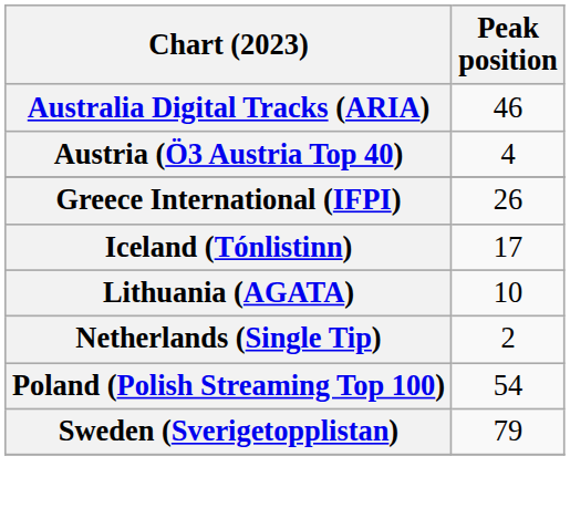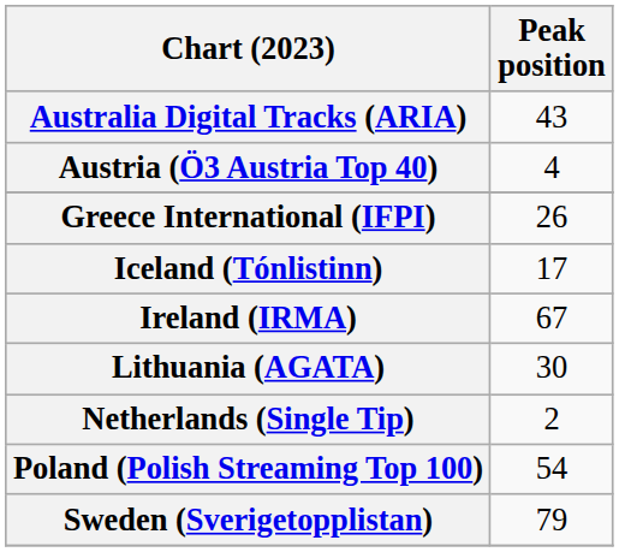 <table class="wikitable sortable plainrowheaders" style="text-align:center">
 <tr>
 <th scope="col">Chart (2023)</th>
 <th scope="col">Peak<br>position</th>
 </tr>
 <tr>
 <th scope="row"><a href='#'>Australia Digital Tracks</a> (<a href='#'>ARIA</a>)</th>
-<td>46</td>
+<td>43</td>
 </tr>
 <tr>
 <th scope="row">Austria (<a href='#'>Ö3 Austria Top 40</a>)</th>
 <td>4</td>
 </tr>
 <tr>
 </tr>
 <tr>
 <th scope="row">Greece International (<a href='#'>IFPI</a>)</th>
 <td>26</td>
 </tr>
 <tr>
 <th scope="row">Iceland (<a href='#'>Tónlistinn</a>)</th>
 <td>17</td>
 </tr>
 <tr>
+<th scope="row">Ireland (<a href='#'>IRMA</a>)</th>
+<td>67</td>
+</tr>
+<tr>
 <th scope="row">Lithuania (<a href='#'>AGATA</a>)</th>
-<td>10</td>
+<td>30</td>
 </tr>
 <tr>
 <th scope="row">Netherlands (<a href='#'>Single Tip</a>)</th>
 <td>2</td>
 </tr>
 <tr>
 <th scope="row">Poland (<a href='#'>Polish Streaming Top 100</a>)</th>
 <td>54</td>
 </tr>
 <tr>
 <th scope="row">Sweden (<a href='#'>Sverigetopplistan</a>)</th>
 <td>79</td>
 </tr>
 <tr>
 </tr>
 </table>
